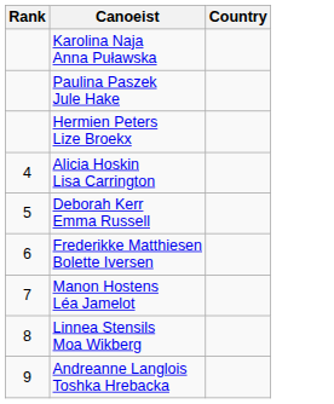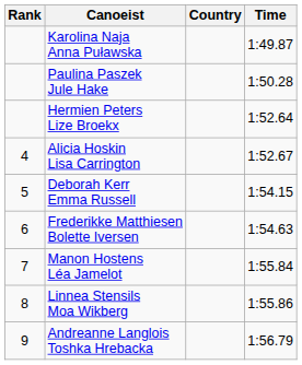 <table class="wikitable" style="text-align:center">
 <tr>
 <th>Rank</th>
 <th>Canoeist</th>
 <th>Country</th>
+<th>Time</th>
 </tr>
 <tr>
 <td></td>
 <td align="left"><a href='#'>Karolina Naja</a><br><a href='#'>Anna Puławska</a></td>
 <td align="left"></td>
+<td>1:49.87</td>
 </tr>
 <tr>
 <td></td>
 <td align="left"><a href='#'>Paulina Paszek</a><br><a href='#'>Jule Hake</a></td>
 <td align="left"></td>
+<td>1:50.28</td>
 </tr>
 <tr>
 <td></td>
 <td align="left"><a href='#'>Hermien Peters</a><br><a href='#'>Lize Broekx</a></td>
 <td align="left"></td>
+<td>1:52.64</td>
 </tr>
 <tr>
 <td>4</td>
 <td align="left"><a href='#'>Alicia Hoskin</a><br><a href='#'>Lisa Carrington</a></td>
 <td align="left"></td>
+<td>1:52.67</td>
 </tr>
 <tr>
 <td>5</td>
 <td align="left"><a href='#'>Deborah Kerr</a><br><a href='#'>Emma Russell</a></td>
 <td align="left"></td>
+<td>1:54.15</td>
 </tr>
 <tr>
 <td>6</td>
 <td align="left"><a href='#'>Frederikke Matthiesen</a><br><a href='#'>Bolette Iversen</a></td>
 <td align="left"></td>
+<td>1:54.63</td>
 </tr>
 <tr>
 <td>7</td>
 <td align="left"><a href='#'>Manon Hostens</a><br><a href='#'>Léa Jamelot</a></td>
 <td align="left"></td>
+<td>1:55.84</td>
 </tr>
 <tr>
 <td>8</td>
 <td align="left"><a href='#'>Linnea Stensils</a><br><a href='#'>Moa Wikberg</a></td>
 <td align="left"></td>
+<td>1:55.86</td>
 </tr>
 <tr>
 <td>9</td>
 <td align="left"><a href='#'>Andreanne Langlois</a><br><a href='#'>Toshka Hrebacka</a></td>
 <td align="left"></td>
+<td>1:56.79</td>
 </tr>
 </table>
